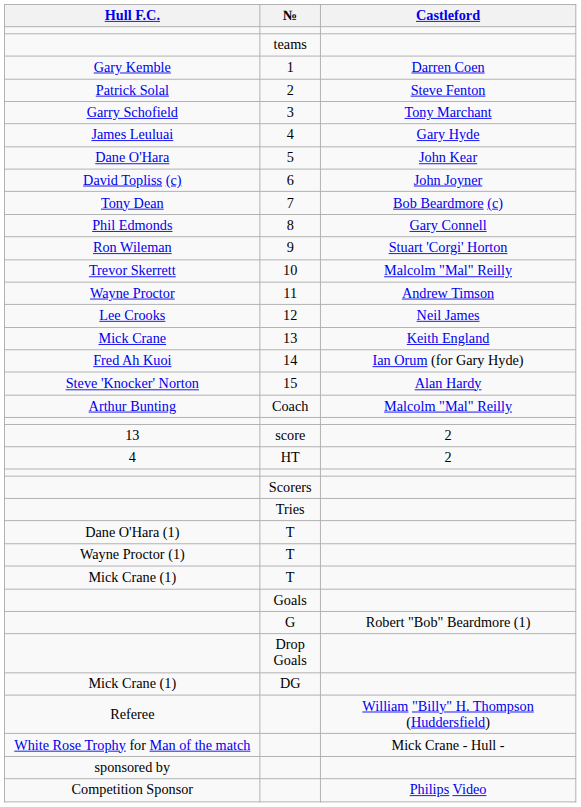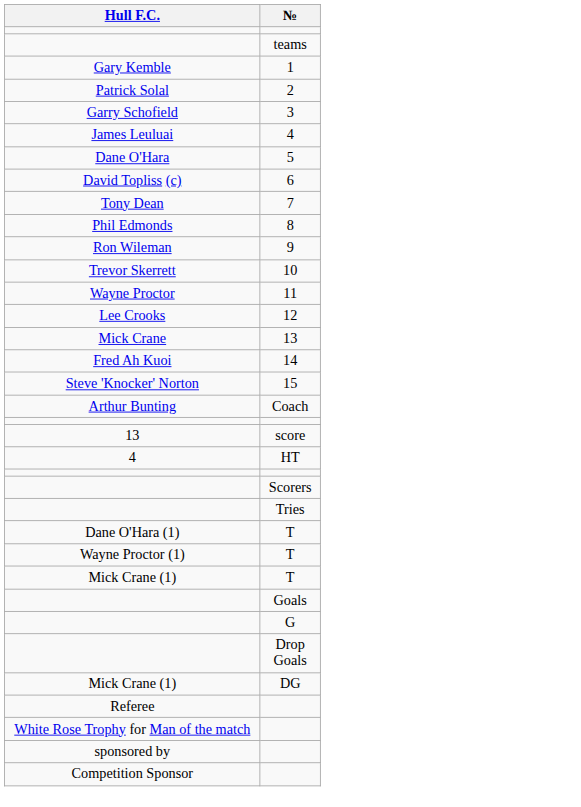 <table class="wikitable" style="text-align:center;">
 <tr>
 <th width=280 abbr=winner><a href='#'>Hull F.C.</a></th>
 <th width=60 abbr="Number">№</th>
-<th width=280 abbr=runner-up><a href='#'>Castleford</a></th>
 </tr>
 <tr>
-<td></td>
 <td></td>
 <td></td>
 </tr>
 <tr>
 <td></td>
 <td>teams</td>
-<td></td>
 </tr>
 <tr>
 <td><a href='#'>Gary Kemble</a></td>
 <td>1</td>
-<td><a href='#'>Darren Coen</a></td>
 </tr>
 <tr>
 <td><a href='#'>Patrick Solal</a></td>
 <td>2</td>
-<td><a href='#'>Steve Fenton</a></td>
 </tr>
 <tr>
 <td><a href='#'>Garry Schofield</a></td>
 <td>3</td>
-<td><a href='#'>Tony Marchant</a></td>
 </tr>
 <tr>
 <td><a href='#'>James Leuluai</a></td>
 <td>4</td>
-<td><a href='#'>Gary Hyde</a></td>
 </tr>
 <tr>
 <td><a href='#'>Dane O'Hara</a></td>
 <td>5</td>
-<td><a href='#'>John Kear</a></td>
 </tr>
 <tr>
 <td><a href='#'>David Topliss</a> <a href='#'>(c)</a></td>
 <td>6</td>
-<td><a href='#'>John Joyner</a></td>
 </tr>
 <tr>
 <td><a href='#'>Tony Dean</a></td>
 <td>7</td>
-<td><a href='#'>Bob Beardmore</a> <a href='#'>(c)</a></td>
 </tr>
 <tr>
 <td><a href='#'>Phil Edmonds</a></td>
 <td>8</td>
-<td><a href='#'>Gary Connell</a></td>
 </tr>
 <tr>
 <td><a href='#'>Ron Wileman</a></td>
 <td>9</td>
-<td><a href='#'>Stuart 'Corgi' Horton</a></td>
 </tr>
 <tr>
 <td><a href='#'>Trevor Skerrett</a></td>
 <td>10</td>
-<td><a href='#'>Malcolm "Mal" Reilly</a></td>
 </tr>
 <tr>
 <td><a href='#'>Wayne Proctor</a></td>
 <td>11</td>
-<td><a href='#'>Andrew Timson</a></td>
 </tr>
 <tr>
 <td><a href='#'>Lee Crooks</a></td>
 <td>12</td>
-<td><a href='#'>Neil James</a></td>
 </tr>
 <tr>
 <td><a href='#'>Mick Crane</a></td>
 <td>13</td>
-<td><a href='#'>Keith England</a></td>
 </tr>
 <tr>
 <td><a href='#'>Fred Ah Kuoi</a></td>
 <td>14</td>
-<td><a href='#'>Ian Orum</a> (for Gary Hyde)</td>
 </tr>
 <tr>
 <td><a href='#'>Steve 'Knocker' Norton</a></td>
 <td>15</td>
-<td><a href='#'>Alan Hardy</a></td>
 </tr>
 <tr>
 <td><a href='#'>Arthur Bunting</a></td>
 <td>Coach</td>
-<td><a href='#'>Malcolm "Mal" Reilly</a></td>
 </tr>
 <tr>
-<td></td>
 <td></td>
 <td></td>
 </tr>
 <tr>
 <td>13</td>
 <td>score</td>
-<td>2</td>
 </tr>
 <tr>
 <td>4</td>
 <td>HT</td>
-<td>2</td>
 </tr>
 <tr>
-<td></td>
 <td></td>
 <td></td>
 </tr>
 <tr>
 <td></td>
 <td>Scorers</td>
-<td></td>
 </tr>
 <tr>
 <td></td>
 <td>Tries</td>
-<td></td>
 </tr>
 <tr>
 <td>Dane O'Hara (1)</td>
 <td>T</td>
-<td></td>
 </tr>
 <tr>
 <td>Wayne Proctor (1)</td>
 <td>T</td>
-<td></td>
 </tr>
 <tr>
 <td>Mick Crane (1)</td>
 <td>T</td>
-<td></td>
 </tr>
 <tr>
 <td></td>
 <td>Goals</td>
-<td></td>
 </tr>
 <tr>
 <td></td>
 <td>G</td>
-<td>Robert "Bob" Beardmore (1)</td>
 </tr>
 <tr>
 <td></td>
 <td>Drop Goals</td>
-<td></td>
 </tr>
 <tr>
 <td>Mick Crane (1)</td>
 <td>DG</td>
-<td></td>
 </tr>
 <tr>
 <td>Referee</td>
 <td></td>
-<td><a href='#'>William</a> <a href='#'>"Bill</a><a href='#'>y" H. Thompson</a> (<a href='#'>Huddersfield</a>)</td>
 </tr>
 <tr>
 <td><a href='#'>White Rose Trophy</a> for <a href='#'>Man of the match</a></td>
 <td></td>
-<td>Mick Crane - Hull - </td>
 </tr>
 <tr>
 <td>sponsored by</td>
-<td></td>
 <td></td>
 </tr>
 <tr>
 <td>Competition Sponsor</td>
 <td></td>
-<td><a href='#'>Philips</a> <a href='#'>Video</a></td>
 </tr>
 </table>
